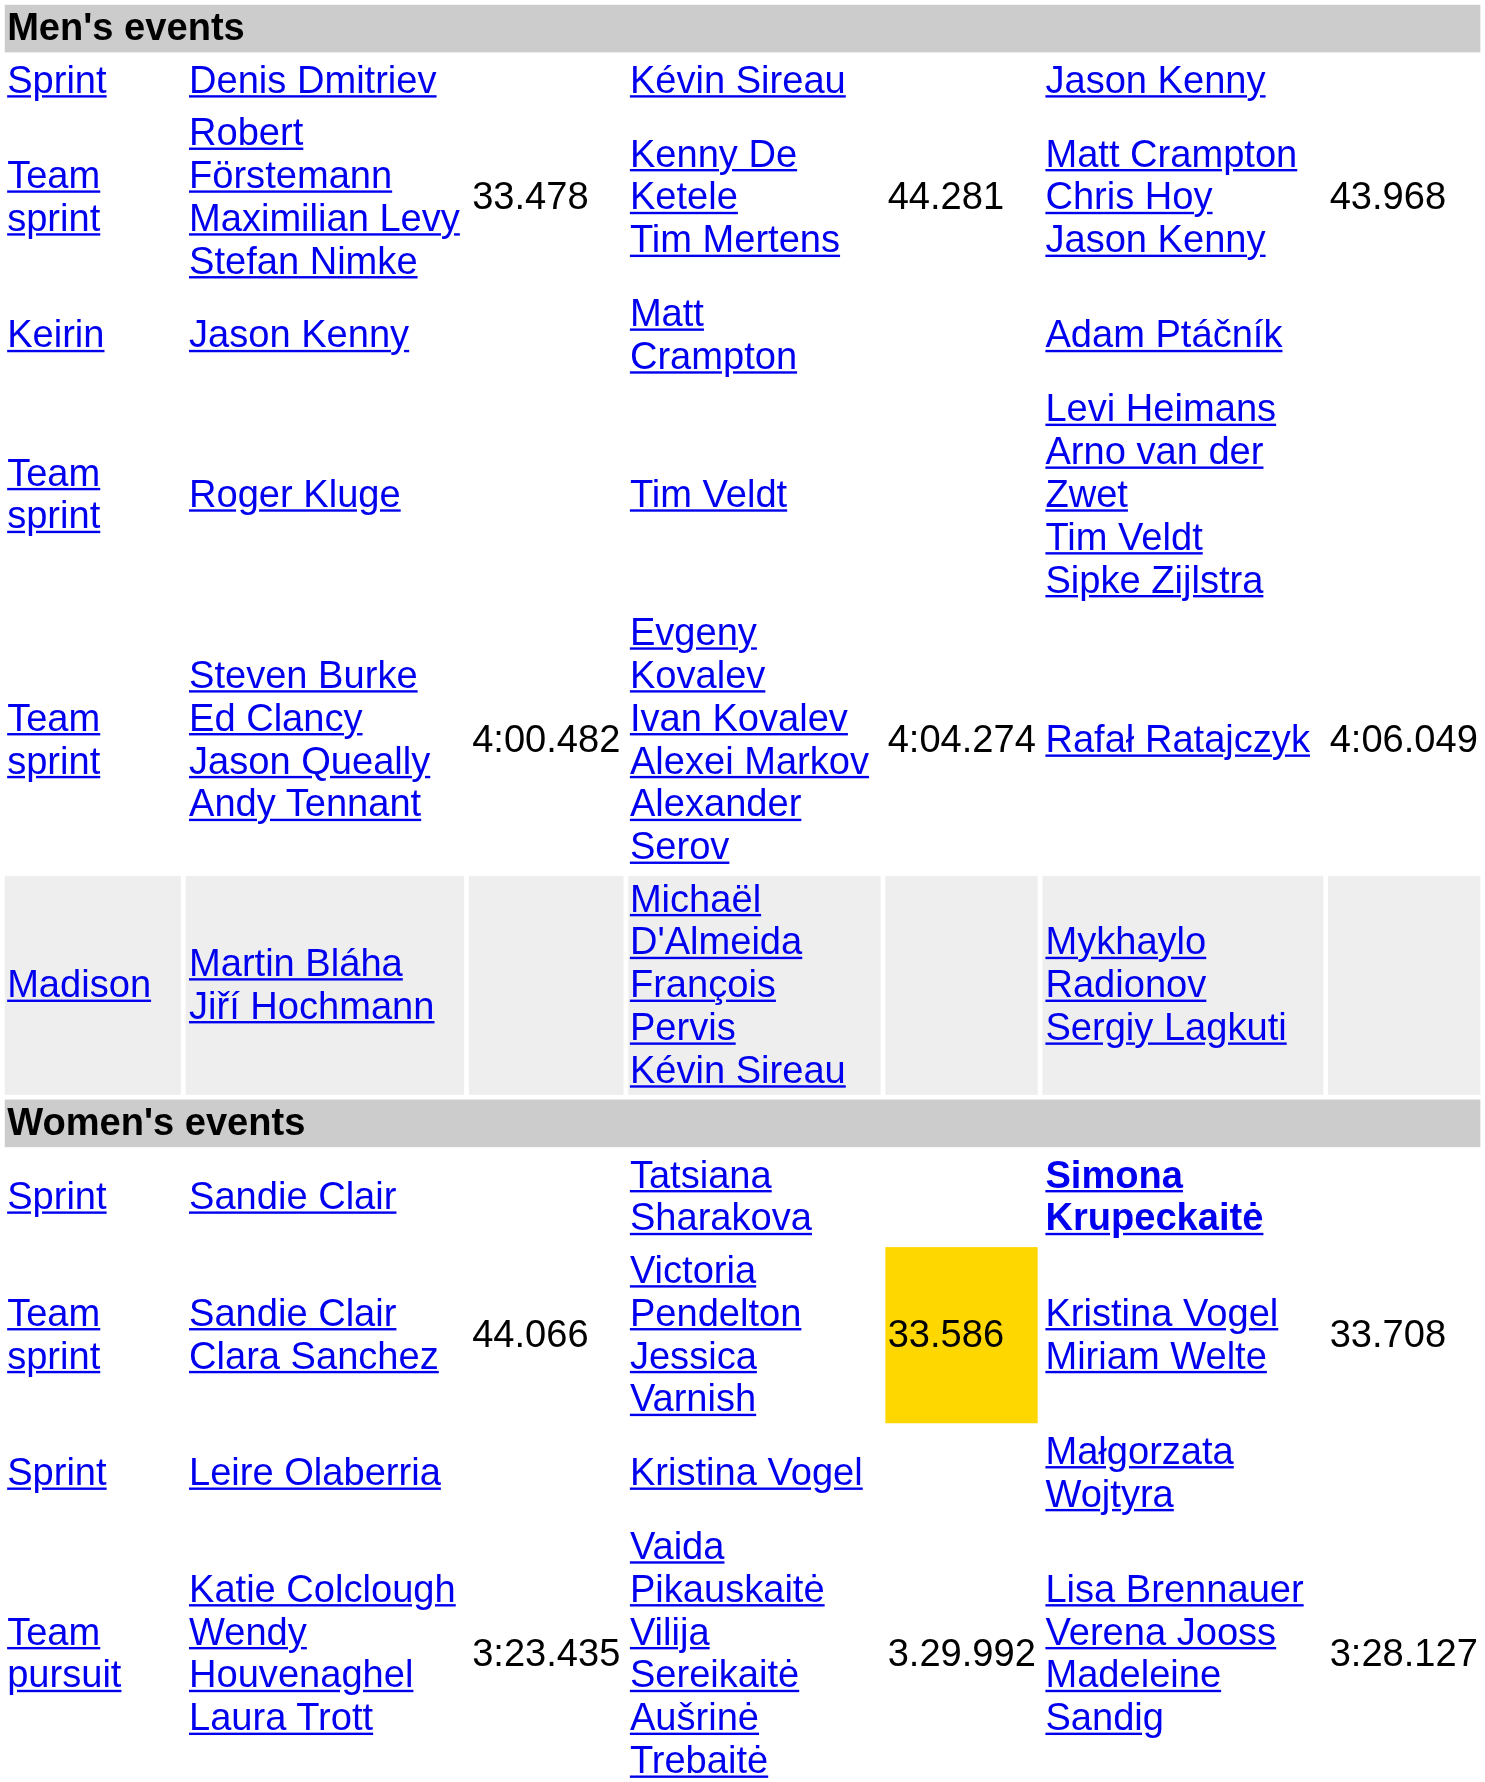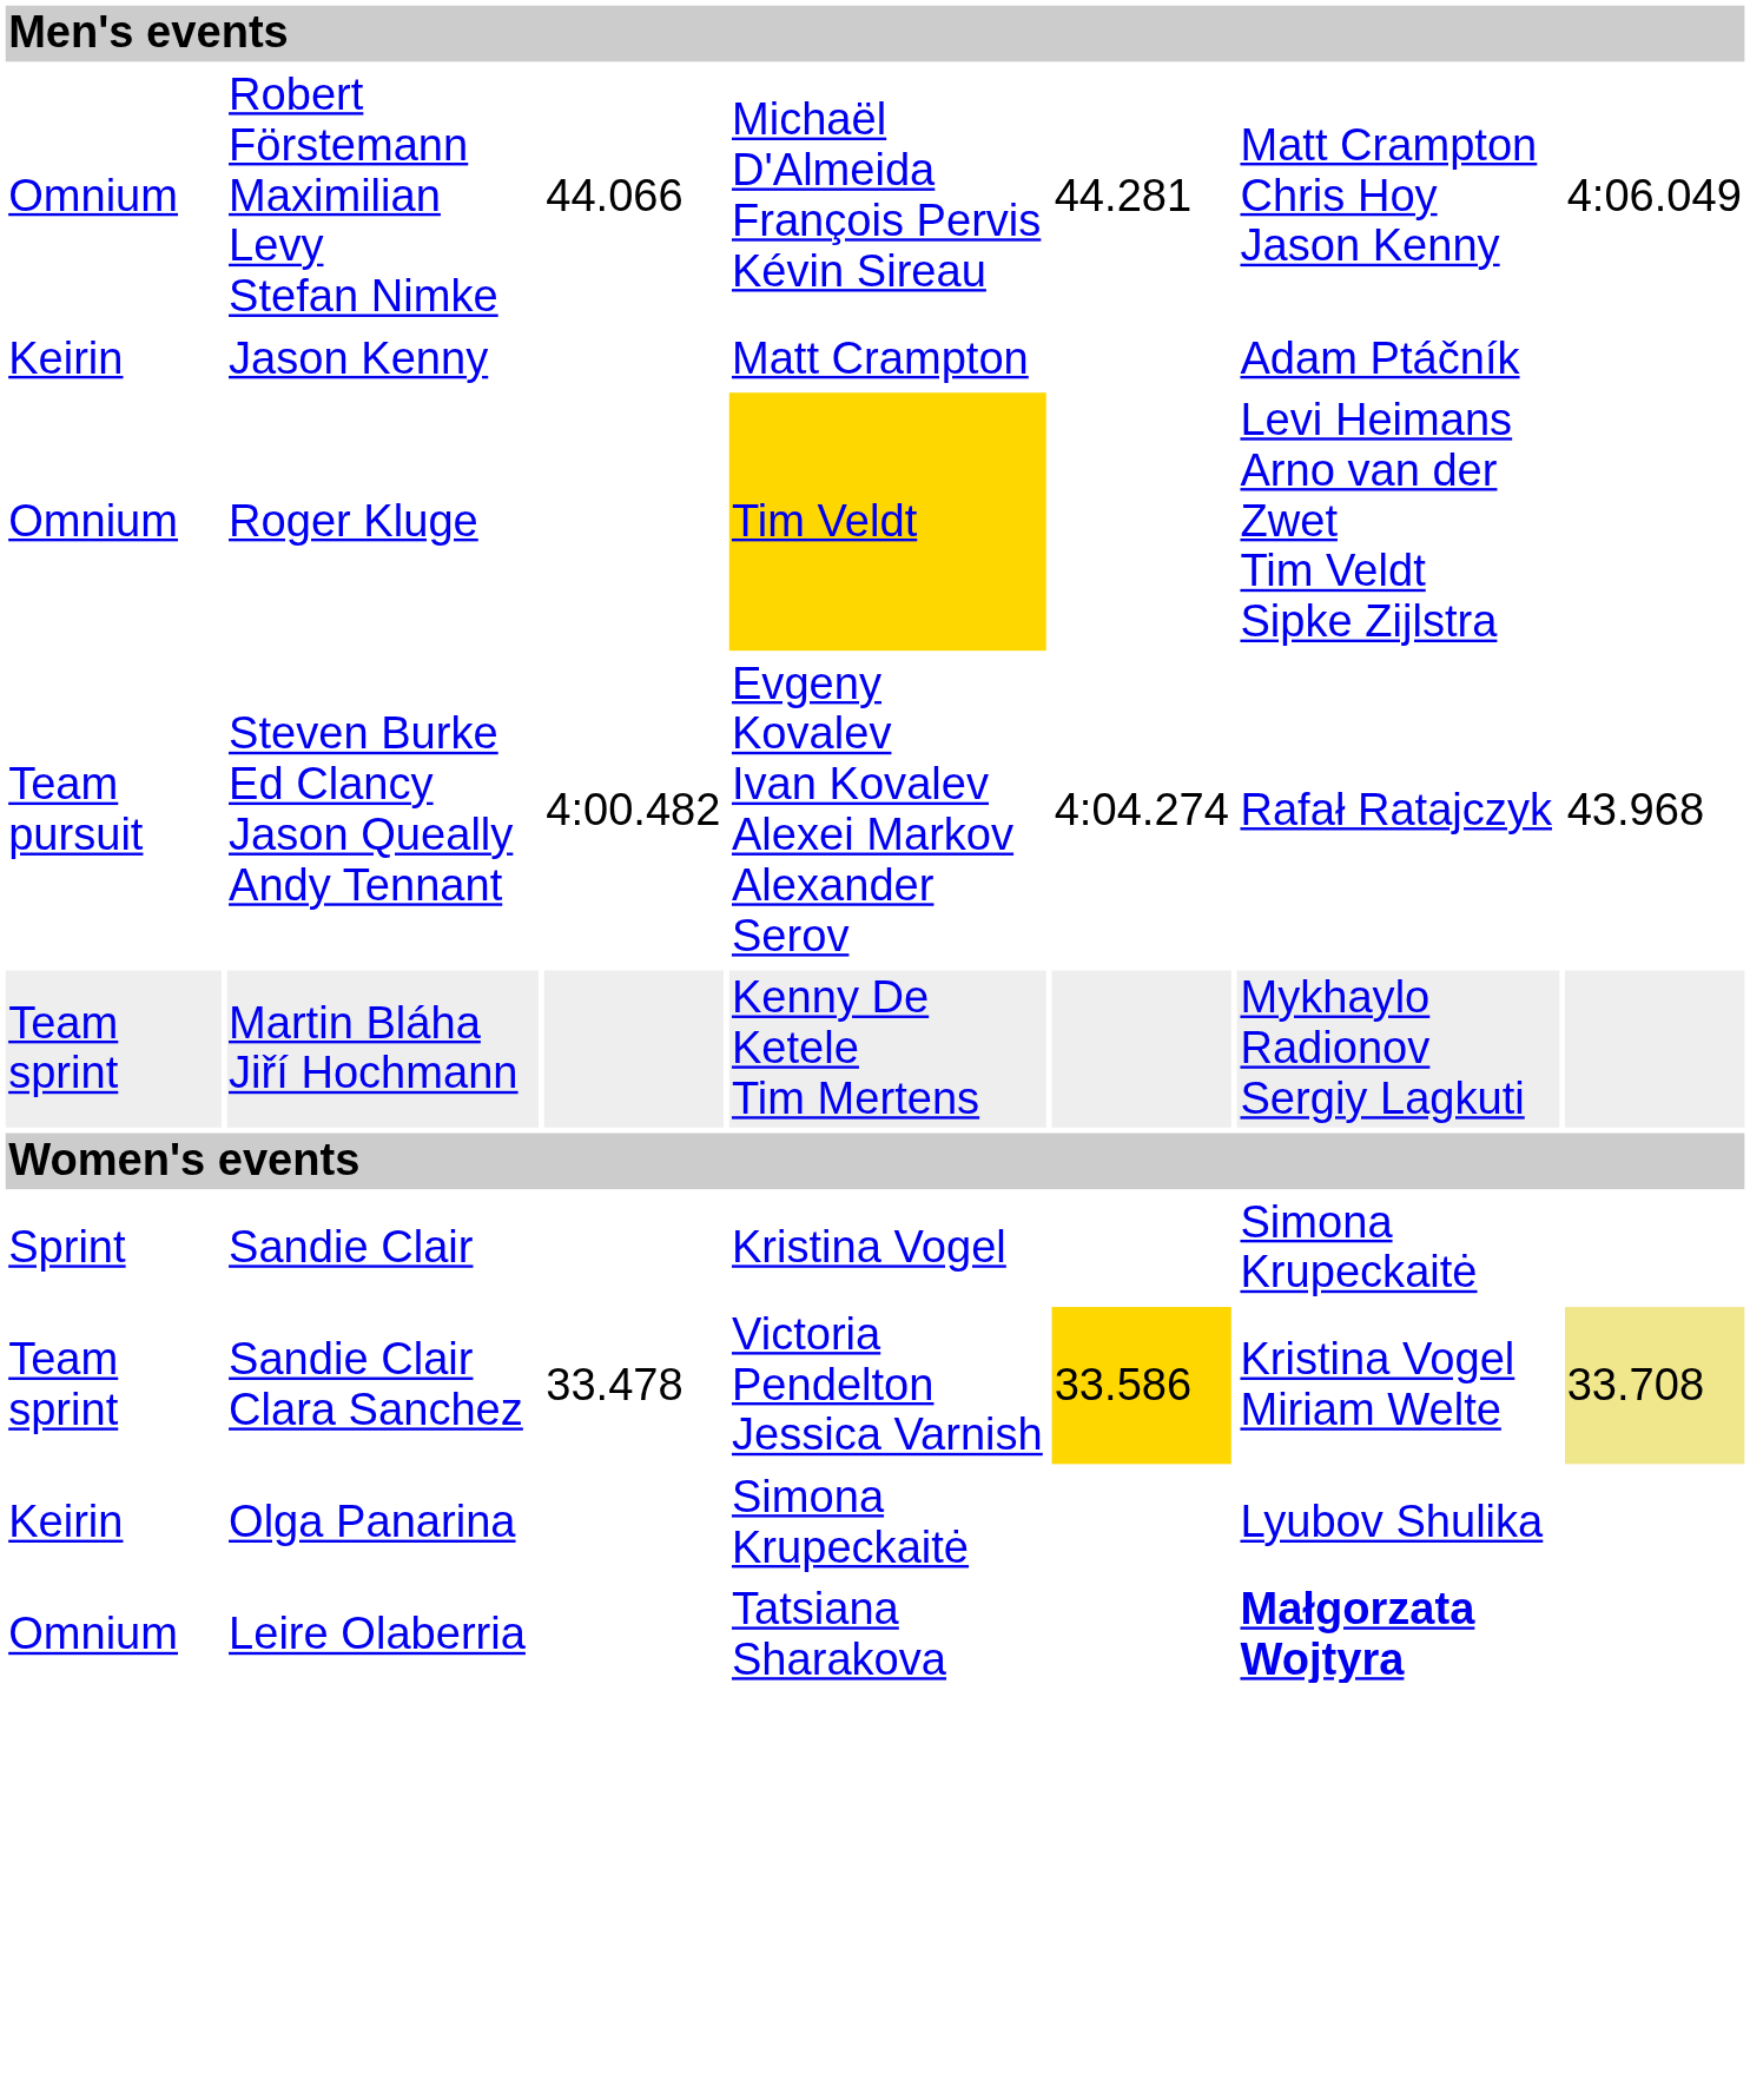 <table>
 <tr bgcolor="#cccccc">
 <td colspan=7><strong>Men's events</strong></td>
 </tr>
 <tr>
-<td><a href='#'>Sprint</a> <br></td>
-<td><a href='#'>Denis Dmitriev</a><br><small></small></td>
-<td></td>
-<td><a href='#'>Kévin Sireau</a><br><small></small></td>
-<td></td>
-<td><a href='#'>Jason Kenny</a><br><small></small></td>
-<td></td>
-</tr>
-<tr>
-<td><a href='#'>Team sprint</a><br></td>
+<td><a href='#'>Omnium</a><br></td>
 <td><a href='#'>Robert Förstemann</a><br><a href='#'>Maximilian Levy</a><br><a href='#'>Stefan Nimke</a><br><small></small></td>
-<td>33.478</td>
-<td><a href='#'>Kenny De Ketele</a><br><a href='#'>Tim Mertens</a><br><small></small></td>
+<td>44.066</td>
+<td><a href='#'>Michaël D'Almeida</a><br><a href='#'>François Pervis</a><br><a href='#'>Kévin Sireau</a><br><small></small></td>
 <td>44.281</td>
 <td><a href='#'>Matt Crampton</a><br><a href='#'>Chris Hoy</a><br><a href='#'>Jason Kenny</a><br><small></small></td>
-<td>43.968</td>
+<td>4:06.049</td>
 </tr>
 <tr>
 <td><a href='#'>Keirin</a><br></td>
 <td><a href='#'>Jason Kenny</a><br><small></small></td>
 <td></td>
 <td><a href='#'>Matt Crampton</a><br><small></small></td>
 <td></td>
 <td><a href='#'>Adam Ptáčník</a><br><small></small></td>
 <td></td>
 </tr>
 <tr>
-<td><a href='#'>Team sprint</a><br></td>
+<td><a href='#'>Omnium</a><br></td>
 <td><a href='#'>Roger Kluge</a><br><small></small></td>
 <td></td>
-<td><a href='#'>Tim Veldt</a><br><small></small></td>
+<td style="background: gold;"><a href='#'>Tim Veldt</a><br><small></small></td>
 <td></td>
 <td><a href='#'>Levi Heimans</a><br><a href='#'>Arno van der Zwet</a><br><a href='#'>Tim Veldt</a><br> <a href='#'>Sipke Zijlstra</a><br><small></small></td>
 <td></td>
 </tr>
 <tr>
-<td><a href='#'>Team sprint</a><br></td>
+<td><a href='#'>Team pursuit</a><br></td>
 <td><a href='#'>Steven Burke</a><br><a href='#'>Ed Clancy</a><br><a href='#'>Jason Queally</a><br><a href='#'>Andy Tennant</a><br><small></small></td>
 <td>4:00.482</td>
 <td><a href='#'>Evgeny Kovalev</a><br><a href='#'>Ivan Kovalev</a><br><a href='#'>Alexei Markov</a><br> <a href='#'>Alexander Serov</a><br><small></small></td>
 <td>4:04.274</td>
 <td><a href='#'>Rafał Ratajczyk</a><br><small></small></td>
-<td>4:06.049</td>
+<td>43.968</td>
 </tr>
 <tr style="background:#eee; width:100%;">
-<td><a href='#'>Madison</a><br></td>
+<td><a href='#'>Team sprint</a><br></td>
 <td><a href='#'>Martin Bláha</a><br><a href='#'>Jiří Hochmann</a><br><small></small></td>
 <td></td>
-<td><a href='#'>Michaël D'Almeida</a><br><a href='#'>François Pervis</a><br><a href='#'>Kévin Sireau</a><br><small></small></td>
+<td><a href='#'>Kenny De Ketele</a><br><a href='#'>Tim Mertens</a><br><small></small></td>
 <td></td>
 <td><a href='#'>Mykhaylo Radionov</a><br><a href='#'>Sergiy Lagkuti</a><br><small></small></td>
 <td></td>
 </tr>
 <tr bgcolor="#cccccc">
 <td colspan=7><strong>Women's events</strong></td>
 </tr>
 <tr>
 <td><a href='#'>Sprint</a> <br></td>
 <td><a href='#'>Sandie Clair</a><br><small></small></td>
 <td></td>
-<td><a href='#'>Tatsiana Sharakova</a><br><small></small></td>
+<td><a href='#'>Kristina Vogel</a><br><small></small></td>
 <td></td>
-<td><strong><a href='#'>Simona Krupeckaitė</a><br><small></small></strong></td>
+<td><a href='#'>Simona Krupeckaitė</a><br><small></small></td>
 <td></td>
 </tr>
 <tr>
 <td><a href='#'>Team sprint</a><br></td>
 <td><a href='#'>Sandie Clair</a><br><a href='#'>Clara Sanchez</a><br><small></small></td>
-<td>44.066</td>
+<td>33.478</td>
 <td><a href='#'>Victoria Pendelton</a><br><a href='#'>Jessica Varnish</a><br><small></small></td>
 <td style="background: gold;">33.586</td>
 <td><a href='#'>Kristina Vogel</a><br><a href='#'>Miriam Welte</a><br><small></small></td>
-<td>33.708</td>
+<td style="background: khaki;">33.708</td>
 </tr>
 <tr>
-<td><a href='#'>Sprint</a> <br></td>
-<td><a href='#'>Leire Olaberria</a><br><small></small></td>
+<td><a href='#'>Keirin</a><br></td>
+<td><a href='#'>Olga Panarina</a><br><small></small></td>
 <td></td>
-<td><a href='#'>Kristina Vogel</a><br><small></small></td>
+<td><a href='#'>Simona Krupeckaitė</a><br><small></small></td>
 <td></td>
-<td><a href='#'>Małgorzata Wojtyra</a><br><small></small></td>
+<td><a href='#'>Lyubov Shulika</a><br><small></small></td>
 <td></td>
 </tr>
 <tr>
-<td><a href='#'>Team pursuit</a><br></td>
-<td><a href='#'>Katie Colclough</a><br><a href='#'>Wendy Houvenaghel</a><br> <a href='#'>Laura Trott</a><br><small></small></td>
-<td>3:23.435</td>
-<td><a href='#'>Vaida Pikauskaitė</a><br><a href='#'>Vilija Sereikaitė</a><br><a href='#'>Aušrinė Trebaitė</a><br><small></small></td>
-<td>3.29.992</td>
-<td><a href='#'>Lisa Brennauer</a><br><a href='#'>Verena Jooss</a><br><a href='#'>Madeleine Sandig</a><br><small></small></td>
-<td>3:28.127</td>
+<td><a href='#'>Omnium</a><br></td>
+<td><a href='#'>Leire Olaberria</a><br><small></small></td>
+<td></td>
+<td><a href='#'>Tatsiana Sharakova</a><br><small></small></td>
+<td></td>
+<td><strong><a href='#'>Małgorzata Wojtyra</a><br><small></small></strong></td>
+<td></td>
 </tr>
 <tr>
 </tr>
 </table>
